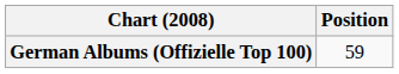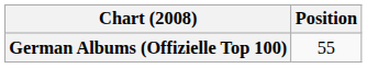 <table class="wikitable plainrowheaders" style="text-align:center">
 <tr>
 <th scope="col">Chart (2008)</th>
 <th scope="col">Position</th>
 </tr>
 <tr>
 <th scope="row">German Albums (Offizielle Top 100)</th>
-<td>59</td>
+<td>55</td>
 </tr>
 </table>
